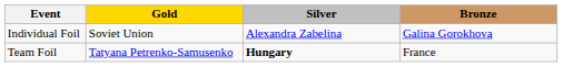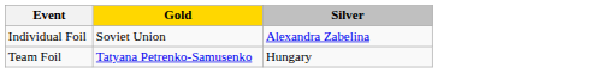 <table class="wikitable">
 <tr>
 <th width="100">Event</th>
 <th style="background-color:gold;" width="200"> Gold</th>
 <th style="background-color:silver;" width="200"> Silver</th>
-<th style="background-color:#CC9966;" width="200"> Bronze</th>
 </tr>
 <tr>
 <td>Individual Foil</td>
 <td> Soviet Union</td>
 <td> <a href='#'>Alexandra Zabelina</a></td>
-<td> <a href='#'>Galina Gorokhova</a></td>
 </tr>
 <tr>
 <td>Team Foil</td>
 <td> <a href='#'>Tatyana Petrenko-Samusenko</a></td>
-<td><strong> Hungary</strong></td>
-<td> France</td>
+<td> Hungary</td>
 </tr>
 </table>
